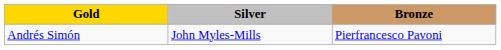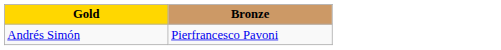 <table class="wikitable" style="text-align:left">
 <tr align="center">
 <td width=200 bgcolor=gold><strong>Gold</strong></td>
-<td width=200 bgcolor=silver><strong>Silver</strong></td>
 <td width=200 bgcolor=CC9966><strong>Bronze</strong></td>
 </tr>
 <tr>
 <td><a href='#'>Andrés Simón</a><br><em></em></td>
-<td><a href='#'>John Myles-Mills</a><br><em></em></td>
 <td><a href='#'>Pierfrancesco Pavoni</a><br><em></em></td>
 </tr>
 </table>
